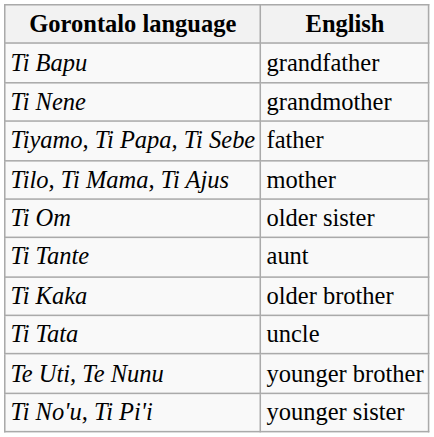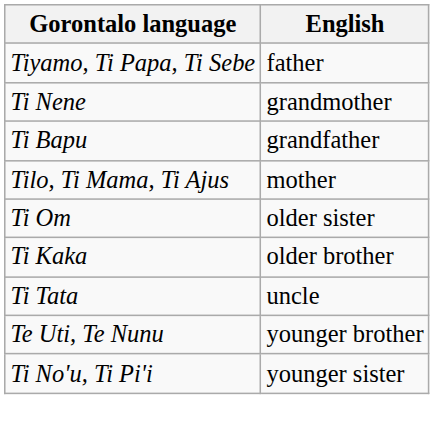 <table class="wikitable">
 <tr>
 <th>Gorontalo language</th>
 <th>English</th>
 </tr>
 <tr>
-<td><em>Ti Bapu</em></td>
-<td>grandfather</td>
+<td><em>Tiyamo, Ti Papa, Ti Sebe</em></td>
+<td>father</td>
 </tr>
 <tr>
 <td><em>Ti Nene</em></td>
 <td>grandmother</td>
 </tr>
 <tr>
-<td><em>Tiyamo, Ti Papa, Ti Sebe</em></td>
-<td>father</td>
+<td><em>Ti Bapu</em></td>
+<td>grandfather</td>
 </tr>
 <tr>
 <td><em>Tilo, Ti Mama, Ti Ajus</em></td>
 <td>mother</td>
 </tr>
 <tr>
 <td><em>Ti Om</em></td>
 <td>older sister</td>
-</tr>
-<tr>
-<td><em>Ti Tante</em></td>
-<td>aunt</td>
 </tr>
 <tr>
 <td><em>Ti Kaka</em></td>
 <td>older brother</td>
 </tr>
 <tr>
 <td><em>Ti Tata</em></td>
 <td>uncle</td>
 </tr>
 <tr>
 <td><em>Te Uti, Te Nunu</em></td>
 <td>younger brother</td>
 </tr>
 <tr>
 <td><em>Ti No'u, Ti Pi'i</em></td>
 <td>younger sister</td>
 </tr>
 </table>
